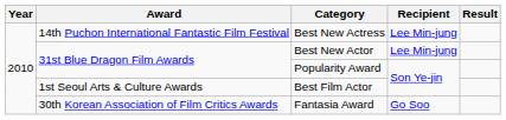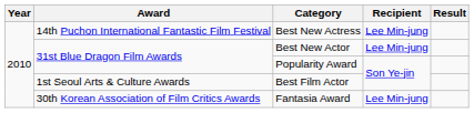 <table class="wikitable">
 <tr>
 <th>Year</th>
 <th>Award</th>
 <th>Category</th>
 <th>Recipient</th>
 <th>Result</th>
 </tr>
 <tr>
 <td rowspan="5">2010</td>
 <td>14th <a href='#'>Puchon International Fantastic Film Festival</a></td>
 <td>Best New Actress</td>
 <td><a href='#'>Lee Min-jung</a></td>
 <td></td>
 </tr>
 <tr>
 <td rowspan="2"><a href='#'>31st Blue Dragon Film Awards</a></td>
 <td>Best New Actor</td>
 <td><a href='#'>Lee Min-jung</a></td>
 <td></td>
 </tr>
 <tr>
 <td>Popularity Award</td>
 <td rowspan="2"><a href='#'>Son Ye-jin</a></td>
 <td></td>
 </tr>
 <tr>
 <td>1st Seoul Arts & Culture Awards</td>
 <td>Best Film Actor</td>
 <td></td>
 </tr>
 <tr>
 <td>30th <a href='#'>Korean Association of Film Critics Awards</a></td>
 <td>Fantasia Award</td>
-<td><a href='#'>Go Soo</a></td>
+<td><a href='#'>Lee Min-jung</a></td>
 <td></td>
 </tr>
 </table>
